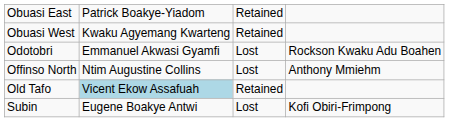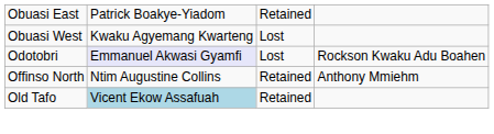 <table class="wikitable">
 <tr>
 <td>Obuasi East</td>
 <td>Patrick Boakye-Yiadom</td>
 <td>Retained</td>
 <td></td>
 </tr>
 <tr>
 <td>Obuasi West</td>
 <td>Kwaku Agyemang Kwarteng</td>
-<td>Retained</td>
+<td>Lost</td>
 <td></td>
 </tr>
 <tr>
 <td>Odotobri</td>
-<td>Emmanuel Akwasi Gyamfi</td>
+<td style="background: lavender;">Emmanuel Akwasi Gyamfi</td>
 <td>Lost</td>
 <td>Rockson Kwaku Adu Boahen</td>
 </tr>
 <tr>
 <td>Offinso North</td>
 <td>Ntim Augustine Collins</td>
-<td>Lost</td>
+<td>Retained</td>
 <td>Anthony Mmiehm</td>
 </tr>
 <tr>
 <td>Old Tafo</td>
 <td style="background: lightblue;">Vicent Ekow Assafuah</td>
 <td>Retained</td>
 <td></td>
 </tr>
-<tr>
-<td>Subin</td>
-<td>Eugene Boakye Antwi</td>
-<td>Lost</td>
-<td>Kofi Obiri-Frimpong</td>
-</tr>
 </table>
